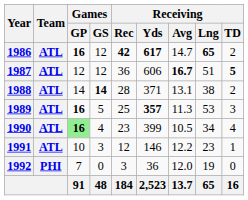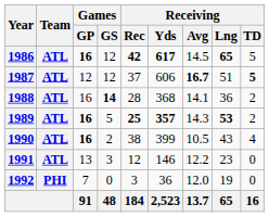 <table class="wikitable" style="text-align:center">
 <tr>
 <th rowspan="2">Year</th>
 <th rowspan="2">Team</th>
 <th colspan="2">Games</th>
 <th colspan="5">Receiving</th>
 </tr>
 <tr>
 <th>GP</th>
 <th>GS</th>
 <th>Rec</th>
 <th>Yds</th>
 <th>Avg</th>
 <th>Lng</th>
 <th>TD</th>
 </tr>
 <tr>
 <th><a href='#'>1986</a></th>
 <th><a href='#'>ATL</a></th>
 <td><strong>16</strong></td>
 <td>12</td>
 <td><strong>42</strong></td>
 <td><strong>617</strong></td>
-<td>14.7</td>
+<td>14.5</td>
 <td><strong>65</strong></td>
-<td>2</td>
+<td>5</td>
 </tr>
 <tr>
 <th><a href='#'>1987</a></th>
 <th><a href='#'>ATL</a></th>
 <td>12</td>
 <td>12</td>
-<td>36</td>
+<td>37</td>
 <td>606</td>
 <td><strong>16.7</strong></td>
 <td>51</td>
 <td><strong>5</strong></td>
 </tr>
 <tr>
 <th><a href='#'>1988</a></th>
 <th><a href='#'>ATL</a></th>
-<td>14</td>
+<td>16</td>
 <td><strong>14</strong></td>
 <td>28</td>
-<td>371</td>
-<td>13.1</td>
-<td>38</td>
+<td>368</td>
+<td>14.1</td>
+<td>36</td>
 <td>2</td>
 </tr>
 <tr>
 <th><a href='#'>1989</a></th>
 <th><a href='#'>ATL</a></th>
 <td><strong>16</strong></td>
 <td>5</td>
-<td>25</td>
+<td><strong>25</strong></td>
 <td><strong>357</strong></td>
-<td>11.3</td>
-<td>53</td>
-<td>3</td>
+<td>14.3</td>
+<td><strong>53</strong></td>
+<td>2</td>
 </tr>
 <tr>
 <th><a href='#'>1990</a></th>
 <th><a href='#'>ATL</a></th>
-<td style="background: lightgreen;"><strong>16</strong></td>
-<td>4</td>
-<td>23</td>
+<td><strong>16</strong></td>
+<td>2</td>
+<td>38</td>
 <td>399</td>
 <td>10.5</td>
-<td>34</td>
+<td>43</td>
 <td>4</td>
 </tr>
 <tr>
 <th><a href='#'>1991</a></th>
 <th><a href='#'>ATL</a></th>
-<td>10</td>
+<td>13</td>
 <td>3</td>
 <td>12</td>
 <td>146</td>
 <td>12.2</td>
 <td>23</td>
-<td>1</td>
+<td>0</td>
 </tr>
 <tr>
 <th><a href='#'>1992</a></th>
 <th><a href='#'>PHI</a></th>
 <td>7</td>
 <td>0</td>
 <td>3</td>
 <td>36</td>
 <td>12.0</td>
 <td>19</td>
 <td>0</td>
 </tr>
 <tr>
 <th colspan="2"></th>
 <th>91</th>
 <th>48</th>
 <th>184</th>
 <th>2,523</th>
 <th>13.7</th>
 <th>65</th>
 <th>16</th>
 </tr>
 </table>
